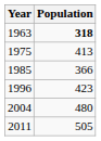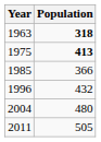 <table class="wikitable" style="line-height:1.1em;">
 <tr>
 <th>Year</th>
 <th>Population</th>
 </tr>
 <tr align="right">
 <td>1963</td>
 <td><strong>318</strong></td>
 </tr>
 <tr align="right">
 <td>1975</td>
-<td>413</td>
+<td><strong>413</strong></td>
 </tr>
 <tr align="right">
 <td>1985</td>
 <td>366</td>
 </tr>
 <tr align="right">
 <td>1996</td>
-<td>423</td>
+<td>432</td>
 </tr>
 <tr align="right">
 <td>2004</td>
 <td>480</td>
 </tr>
 <tr align="right">
 <td>2011</td>
 <td>505</td>
 </tr>
 </table>
